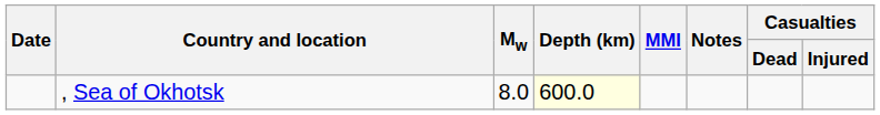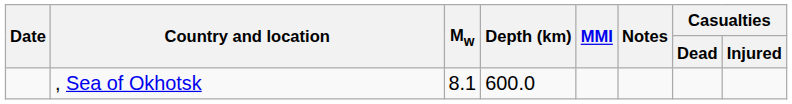 <table class="wikitable sortable sort-under" style="border:1px black; margin-left:1em;">
 <tr>
 <th rowspan="2"><small>Date</small></th>
 <th rowspan="2" style="width: 310px"><small>Country and location</small></th>
 <th rowspan="2"><small>M<sub>w</sub></small></th>
 <th rowspan="2"><small>Depth (km)</small></th>
 <th rowspan="2"><small><a href='#'>MMI</a></small></th>
 <th rowspan="2" class="unsortable"><small>Notes</small></th>
 <th colspan="2"><small>Casualties</small></th>
 </tr>
 <tr>
 <th><small>Dead</small></th>
 <th><small>Injured</small></th>
 </tr>
 <tr>
 <td></td>
 <td>, <a href='#'>Sea of Okhotsk</a></td>
-<td>8.0</td>
-<td style="background: lightyellow;">600.0</td>
+<td>8.1</td>
+<td>600.0</td>
 <td></td>
 <td></td>
 <td></td>
 <td></td>
 </tr>
 </table>
